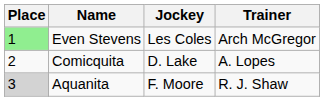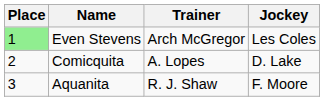 <table class="wikitable">
 <tr>
 <th>Place</th>
 <th>Name</th>
+<th>Trainer</th>
 <th>Jockey</th>
-<th>Trainer</th>
 </tr>
 <tr>
 <td style="background: lightgreen;">1</td>
 <td>Even Stevens</td>
+<td>Arch McGregor</td>
 <td>Les Coles</td>
-<td>Arch McGregor</td>
 </tr>
 <tr>
 <td>2</td>
 <td>Comicquita</td>
+<td>A. Lopes</td>
 <td>D. Lake</td>
-<td>A. Lopes</td>
 </tr>
 <tr>
-<td style="background: lightgrey;">3</td>
+<td>3</td>
 <td>Aquanita</td>
+<td>R. J. Shaw</td>
 <td>F. Moore</td>
-<td>R. J. Shaw</td>
 </tr>
 </table>
